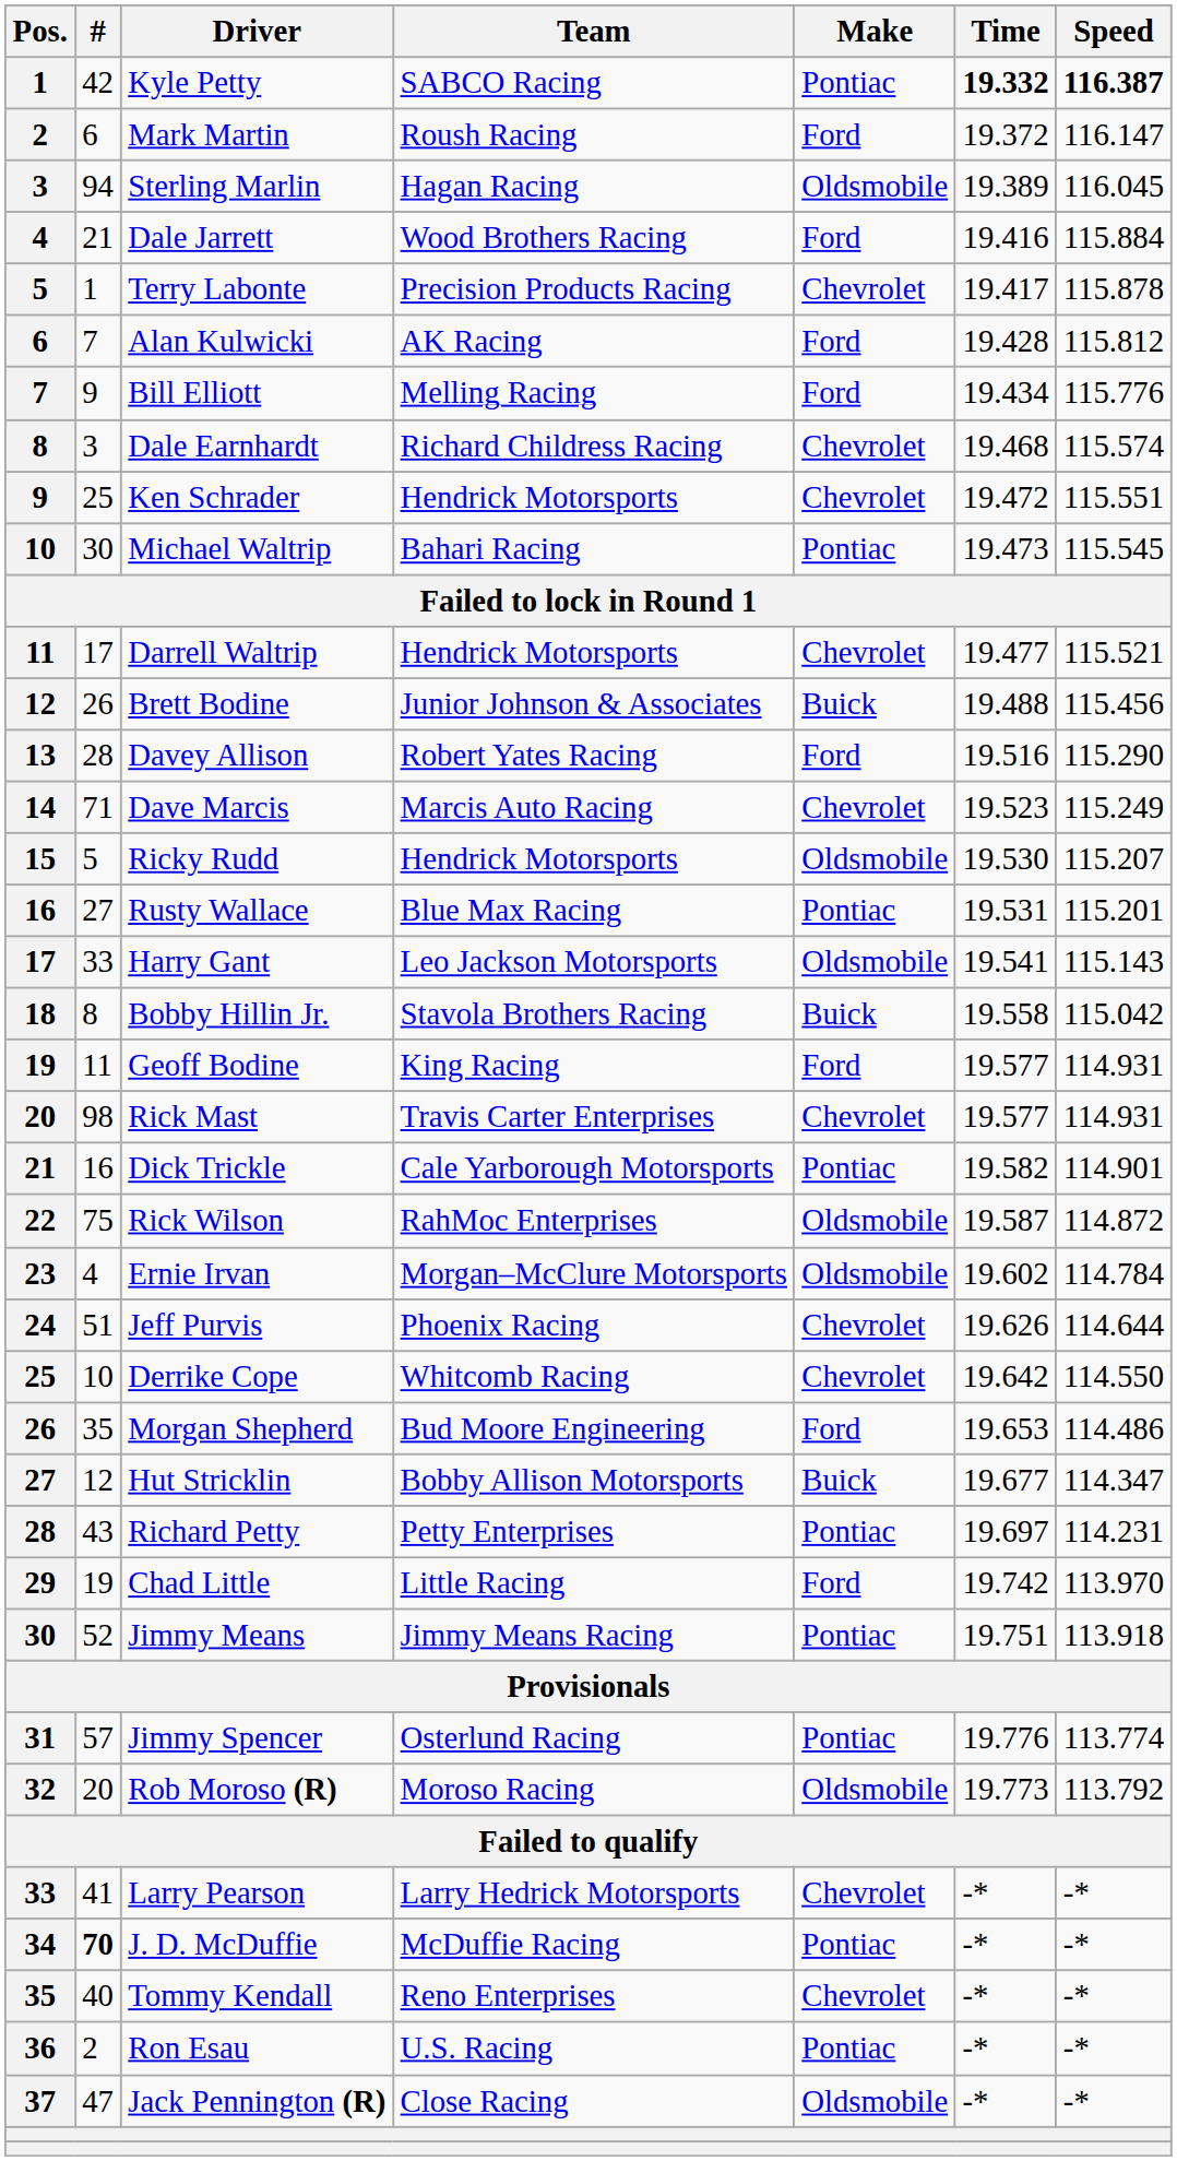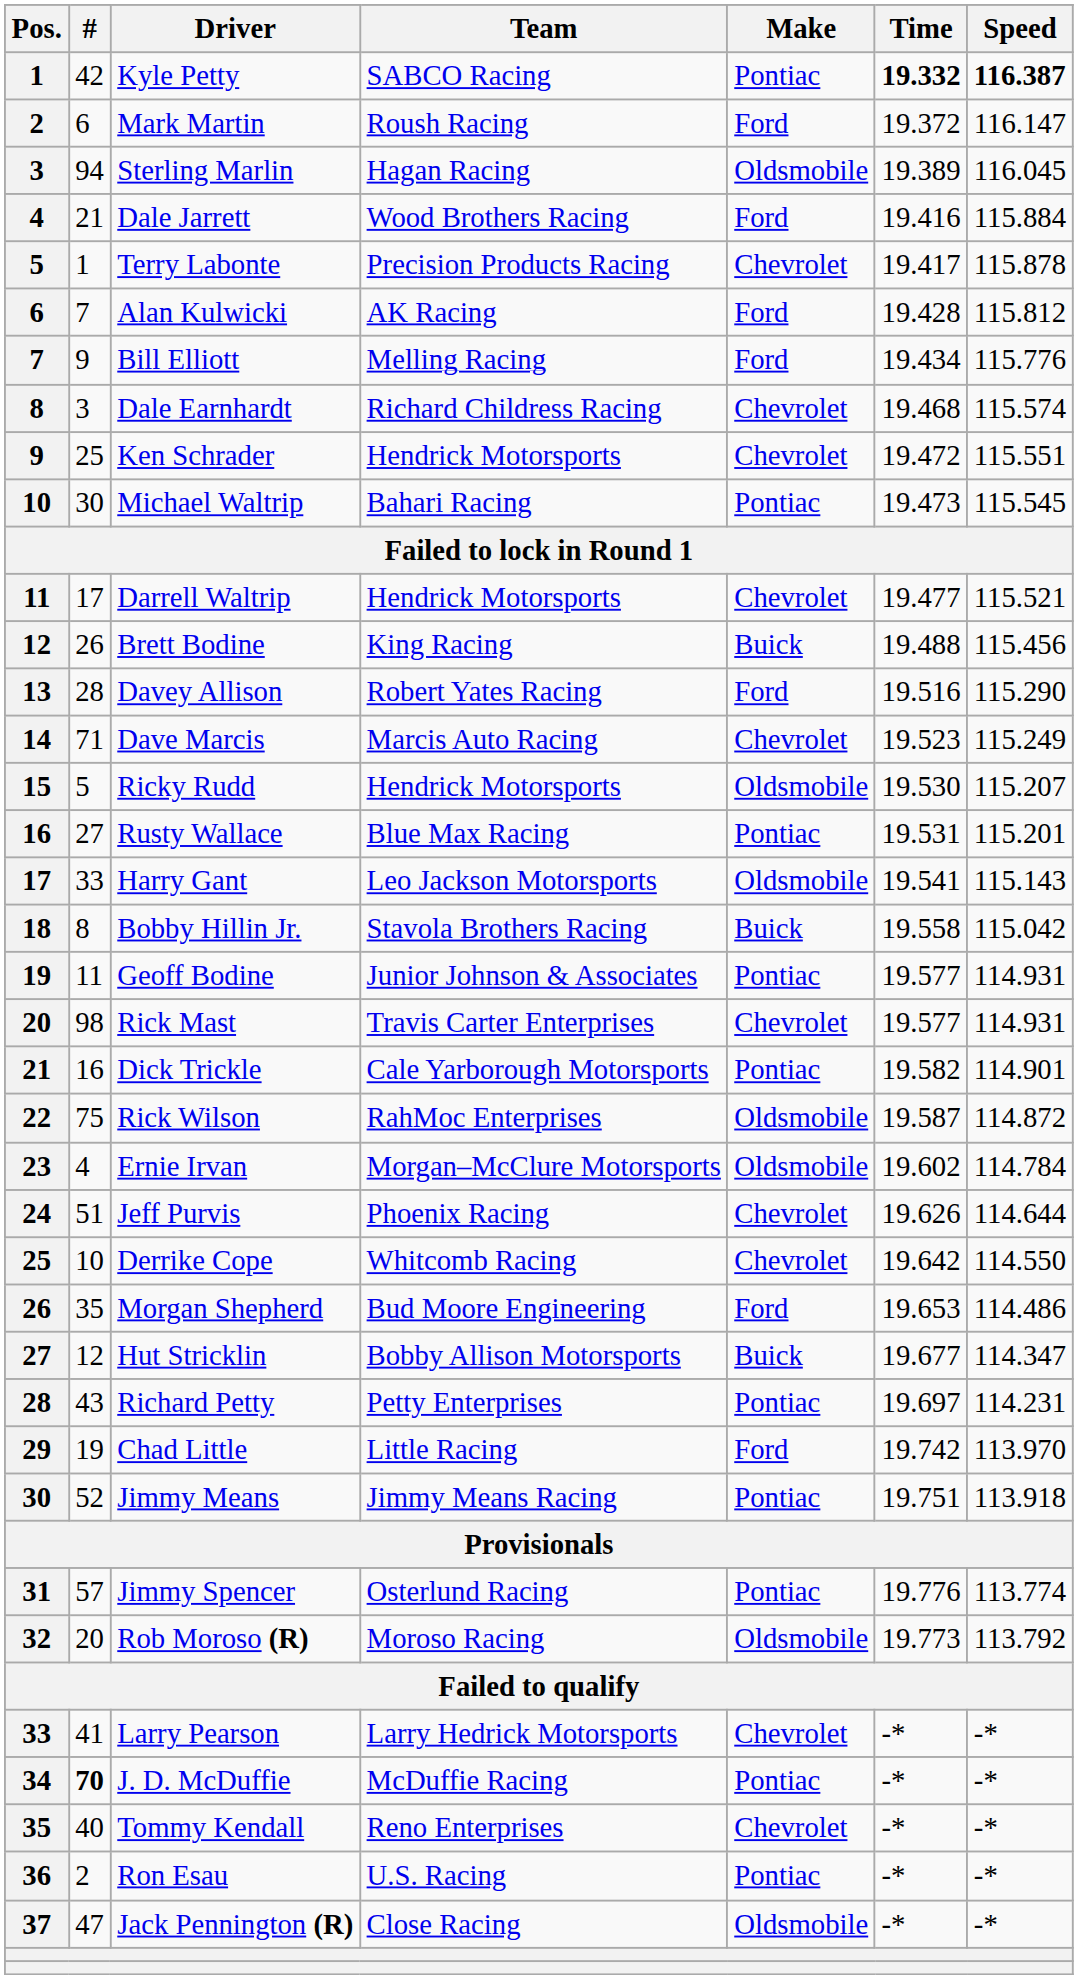 <table class="wikitable" style="font-size:95%">
 <tr>
 <th>Pos.</th>
 <th>#</th>
 <th>Driver</th>
 <th>Team</th>
 <th>Make</th>
 <th>Time</th>
 <th>Speed</th>
 </tr>
 <tr>
 <th>1</th>
 <td>42</td>
 <td><a href='#'>Kyle Petty</a></td>
 <td><a href='#'>SABCO Racing</a></td>
 <td><a href='#'>Pontiac</a></td>
 <td><strong>19.332</strong></td>
 <td><strong>116.387</strong></td>
 </tr>
 <tr>
 <th>2</th>
 <td>6</td>
 <td><a href='#'>Mark Martin</a></td>
 <td><a href='#'>Roush Racing</a></td>
 <td><a href='#'>Ford</a></td>
 <td>19.372</td>
 <td>116.147</td>
 </tr>
 <tr>
 <th>3</th>
 <td>94</td>
 <td><a href='#'>Sterling Marlin</a></td>
 <td><a href='#'>Hagan Racing</a></td>
 <td><a href='#'>Oldsmobile</a></td>
 <td>19.389</td>
 <td>116.045</td>
 </tr>
 <tr>
 <th>4</th>
 <td>21</td>
 <td><a href='#'>Dale Jarrett</a></td>
 <td><a href='#'>Wood Brothers Racing</a></td>
 <td><a href='#'>Ford</a></td>
 <td>19.416</td>
 <td>115.884</td>
 </tr>
 <tr>
 <th>5</th>
 <td>1</td>
 <td><a href='#'>Terry Labonte</a></td>
 <td><a href='#'>Precision Products Racing</a></td>
 <td><a href='#'>Chevrolet</a></td>
 <td>19.417</td>
 <td>115.878</td>
 </tr>
 <tr>
 <th>6</th>
 <td>7</td>
 <td><a href='#'>Alan Kulwicki</a></td>
 <td><a href='#'>AK Racing</a></td>
 <td><a href='#'>Ford</a></td>
 <td>19.428</td>
 <td>115.812</td>
 </tr>
 <tr>
 <th>7</th>
 <td>9</td>
 <td><a href='#'>Bill Elliott</a></td>
 <td><a href='#'>Melling Racing</a></td>
 <td><a href='#'>Ford</a></td>
 <td>19.434</td>
 <td>115.776</td>
 </tr>
 <tr>
 <th>8</th>
 <td>3</td>
 <td><a href='#'>Dale Earnhardt</a></td>
 <td><a href='#'>Richard Childress Racing</a></td>
 <td><a href='#'>Chevrolet</a></td>
 <td>19.468</td>
 <td>115.574</td>
 </tr>
 <tr>
 <th>9</th>
 <td>25</td>
 <td><a href='#'>Ken Schrader</a></td>
 <td><a href='#'>Hendrick Motorsports</a></td>
 <td><a href='#'>Chevrolet</a></td>
 <td>19.472</td>
 <td>115.551</td>
 </tr>
 <tr>
 <th>10</th>
 <td>30</td>
 <td><a href='#'>Michael Waltrip</a></td>
 <td><a href='#'>Bahari Racing</a></td>
 <td><a href='#'>Pontiac</a></td>
 <td>19.473</td>
 <td>115.545</td>
 </tr>
 <tr>
 <th colspan="7">Failed to lock in Round 1</th>
 </tr>
 <tr>
 <th>11</th>
 <td>17</td>
 <td><a href='#'>Darrell Waltrip</a></td>
 <td><a href='#'>Hendrick Motorsports</a></td>
 <td><a href='#'>Chevrolet</a></td>
 <td>19.477</td>
 <td>115.521</td>
 </tr>
 <tr>
 <th>12</th>
 <td>26</td>
 <td><a href='#'>Brett Bodine</a></td>
-<td><a href='#'>Junior Johnson & Associates</a></td>
+<td><a href='#'>King Racing</a></td>
 <td><a href='#'>Buick</a></td>
 <td>19.488</td>
 <td>115.456</td>
 </tr>
 <tr>
 <th>13</th>
 <td>28</td>
 <td><a href='#'>Davey Allison</a></td>
 <td><a href='#'>Robert Yates Racing</a></td>
 <td><a href='#'>Ford</a></td>
 <td>19.516</td>
 <td>115.290</td>
 </tr>
 <tr>
 <th>14</th>
 <td>71</td>
 <td><a href='#'>Dave Marcis</a></td>
 <td><a href='#'>Marcis Auto Racing</a></td>
 <td><a href='#'>Chevrolet</a></td>
 <td>19.523</td>
 <td>115.249</td>
 </tr>
 <tr>
 <th>15</th>
 <td>5</td>
 <td><a href='#'>Ricky Rudd</a></td>
 <td><a href='#'>Hendrick Motorsports</a></td>
 <td><a href='#'>Oldsmobile</a></td>
 <td>19.530</td>
 <td>115.207</td>
 </tr>
 <tr>
 <th>16</th>
 <td>27</td>
 <td><a href='#'>Rusty Wallace</a></td>
 <td><a href='#'>Blue Max Racing</a></td>
 <td><a href='#'>Pontiac</a></td>
 <td>19.531</td>
 <td>115.201</td>
 </tr>
 <tr>
 <th>17</th>
 <td>33</td>
 <td><a href='#'>Harry Gant</a></td>
 <td><a href='#'>Leo Jackson Motorsports</a></td>
 <td><a href='#'>Oldsmobile</a></td>
 <td>19.541</td>
 <td>115.143</td>
 </tr>
 <tr>
 <th>18</th>
 <td>8</td>
 <td><a href='#'>Bobby Hillin Jr.</a></td>
 <td><a href='#'>Stavola Brothers Racing</a></td>
 <td><a href='#'>Buick</a></td>
 <td>19.558</td>
 <td>115.042</td>
 </tr>
 <tr>
 <th>19</th>
 <td>11</td>
 <td><a href='#'>Geoff Bodine</a></td>
-<td><a href='#'>King Racing</a></td>
-<td><a href='#'>Ford</a></td>
+<td><a href='#'>Junior Johnson & Associates</a></td>
+<td><a href='#'>Pontiac</a></td>
 <td>19.577</td>
 <td>114.931</td>
 </tr>
 <tr>
 <th>20</th>
 <td>98</td>
 <td><a href='#'>Rick Mast</a></td>
 <td><a href='#'>Travis Carter Enterprises</a></td>
 <td><a href='#'>Chevrolet</a></td>
 <td>19.577</td>
 <td>114.931</td>
 </tr>
 <tr>
 <th>21</th>
 <td>16</td>
 <td><a href='#'>Dick Trickle</a></td>
 <td><a href='#'>Cale Yarborough Motorsports</a></td>
 <td><a href='#'>Pontiac</a></td>
 <td>19.582</td>
 <td>114.901</td>
 </tr>
 <tr>
 <th>22</th>
 <td>75</td>
 <td><a href='#'>Rick Wilson</a></td>
 <td><a href='#'>RahMoc Enterprises</a></td>
 <td><a href='#'>Oldsmobile</a></td>
 <td>19.587</td>
 <td>114.872</td>
 </tr>
 <tr>
 <th>23</th>
 <td>4</td>
 <td><a href='#'>Ernie Irvan</a></td>
 <td><a href='#'>Morgan–McClure Motorsports</a></td>
 <td><a href='#'>Oldsmobile</a></td>
 <td>19.602</td>
 <td>114.784</td>
 </tr>
 <tr>
 <th>24</th>
 <td>51</td>
 <td><a href='#'>Jeff Purvis</a></td>
 <td><a href='#'>Phoenix Racing</a></td>
 <td><a href='#'>Chevrolet</a></td>
 <td>19.626</td>
 <td>114.644</td>
 </tr>
 <tr>
 <th>25</th>
 <td>10</td>
 <td><a href='#'>Derrike Cope</a></td>
 <td><a href='#'>Whitcomb Racing</a></td>
 <td><a href='#'>Chevrolet</a></td>
 <td>19.642</td>
 <td>114.550</td>
 </tr>
 <tr>
 <th>26</th>
 <td>35</td>
 <td><a href='#'>Morgan Shepherd</a></td>
 <td><a href='#'>Bud Moore Engineering</a></td>
 <td><a href='#'>Ford</a></td>
 <td>19.653</td>
 <td>114.486</td>
 </tr>
 <tr>
 <th>27</th>
 <td>12</td>
 <td><a href='#'>Hut Stricklin</a></td>
 <td><a href='#'>Bobby Allison Motorsports</a></td>
 <td><a href='#'>Buick</a></td>
 <td>19.677</td>
 <td>114.347</td>
 </tr>
 <tr>
 <th>28</th>
 <td>43</td>
 <td><a href='#'>Richard Petty</a></td>
 <td><a href='#'>Petty Enterprises</a></td>
 <td><a href='#'>Pontiac</a></td>
 <td>19.697</td>
 <td>114.231</td>
 </tr>
 <tr>
 <th>29</th>
 <td>19</td>
 <td><a href='#'>Chad Little</a></td>
 <td><a href='#'>Little Racing</a></td>
 <td><a href='#'>Ford</a></td>
 <td>19.742</td>
 <td>113.970</td>
 </tr>
 <tr>
 <th>30</th>
 <td>52</td>
 <td><a href='#'>Jimmy Means</a></td>
 <td><a href='#'>Jimmy Means Racing</a></td>
 <td><a href='#'>Pontiac</a></td>
 <td>19.751</td>
 <td>113.918</td>
 </tr>
 <tr>
 <th colspan="7">Provisionals</th>
 </tr>
 <tr>
 <th>31</th>
 <td>57</td>
 <td><a href='#'>Jimmy Spencer</a></td>
 <td><a href='#'>Osterlund Racing</a></td>
 <td><a href='#'>Pontiac</a></td>
 <td>19.776</td>
 <td>113.774</td>
 </tr>
 <tr>
 <th>32</th>
 <td>20</td>
 <td><a href='#'>Rob Moroso</a> <strong>(R)</strong></td>
 <td><a href='#'>Moroso Racing</a></td>
 <td><a href='#'>Oldsmobile</a></td>
 <td>19.773</td>
 <td>113.792</td>
 </tr>
 <tr>
 <th colspan="7">Failed to qualify</th>
 </tr>
 <tr>
 <th>33</th>
 <td>41</td>
 <td><a href='#'>Larry Pearson</a></td>
 <td><a href='#'>Larry Hedrick Motorsports</a></td>
 <td><a href='#'>Chevrolet</a></td>
 <td>-*</td>
 <td>-*</td>
 </tr>
 <tr>
 <th>34</th>
 <td><strong>70</strong></td>
 <td><a href='#'>J. D. McDuffie</a></td>
 <td><a href='#'>McDuffie Racing</a></td>
 <td><a href='#'>Pontiac</a></td>
 <td>-*</td>
 <td>-*</td>
 </tr>
 <tr>
 <th>35</th>
 <td>40</td>
 <td><a href='#'>Tommy Kendall</a></td>
 <td><a href='#'>Reno Enterprises</a></td>
 <td><a href='#'>Chevrolet</a></td>
 <td>-*</td>
 <td>-*</td>
 </tr>
 <tr>
 <th>36</th>
 <td>2</td>
 <td><a href='#'>Ron Esau</a></td>
 <td><a href='#'>U.S. Racing</a></td>
 <td><a href='#'>Pontiac</a></td>
 <td>-*</td>
 <td>-*</td>
 </tr>
 <tr>
 <th>37</th>
 <td>47</td>
 <td><a href='#'>Jack Pennington</a> <strong>(R)</strong></td>
 <td><a href='#'>Close Racing</a></td>
 <td><a href='#'>Oldsmobile</a></td>
 <td>-*</td>
 <td>-*</td>
 </tr>
 <tr>
 <th colspan="7"></th>
 </tr>
 <tr>
 <th colspan="7"></th>
 </tr>
 </table>
